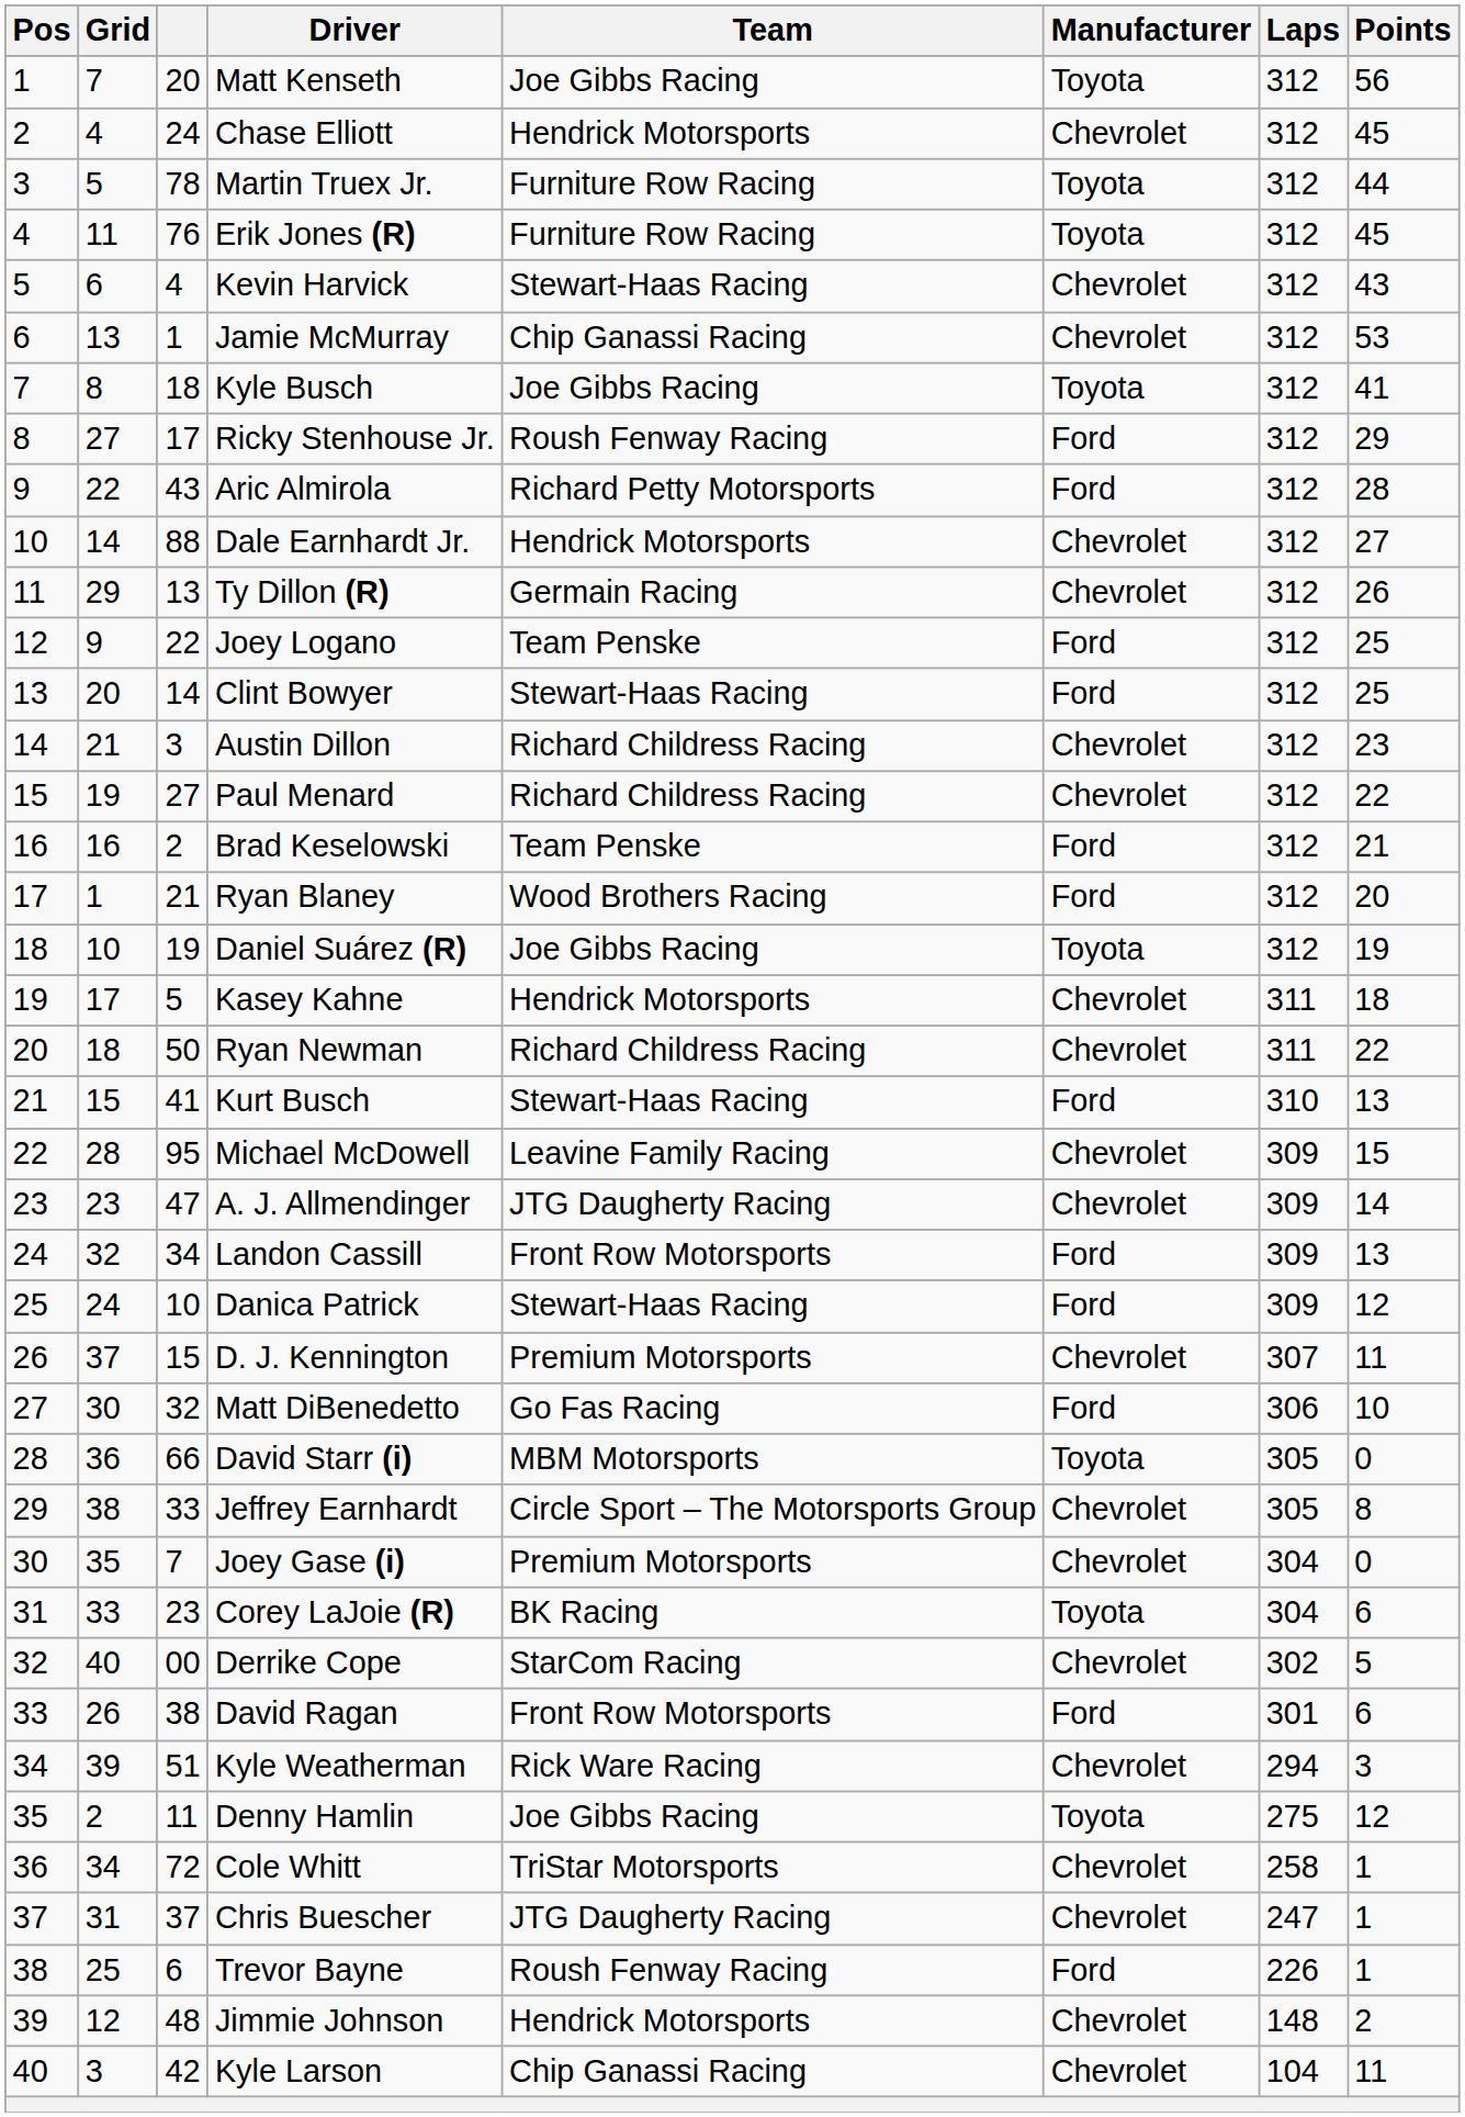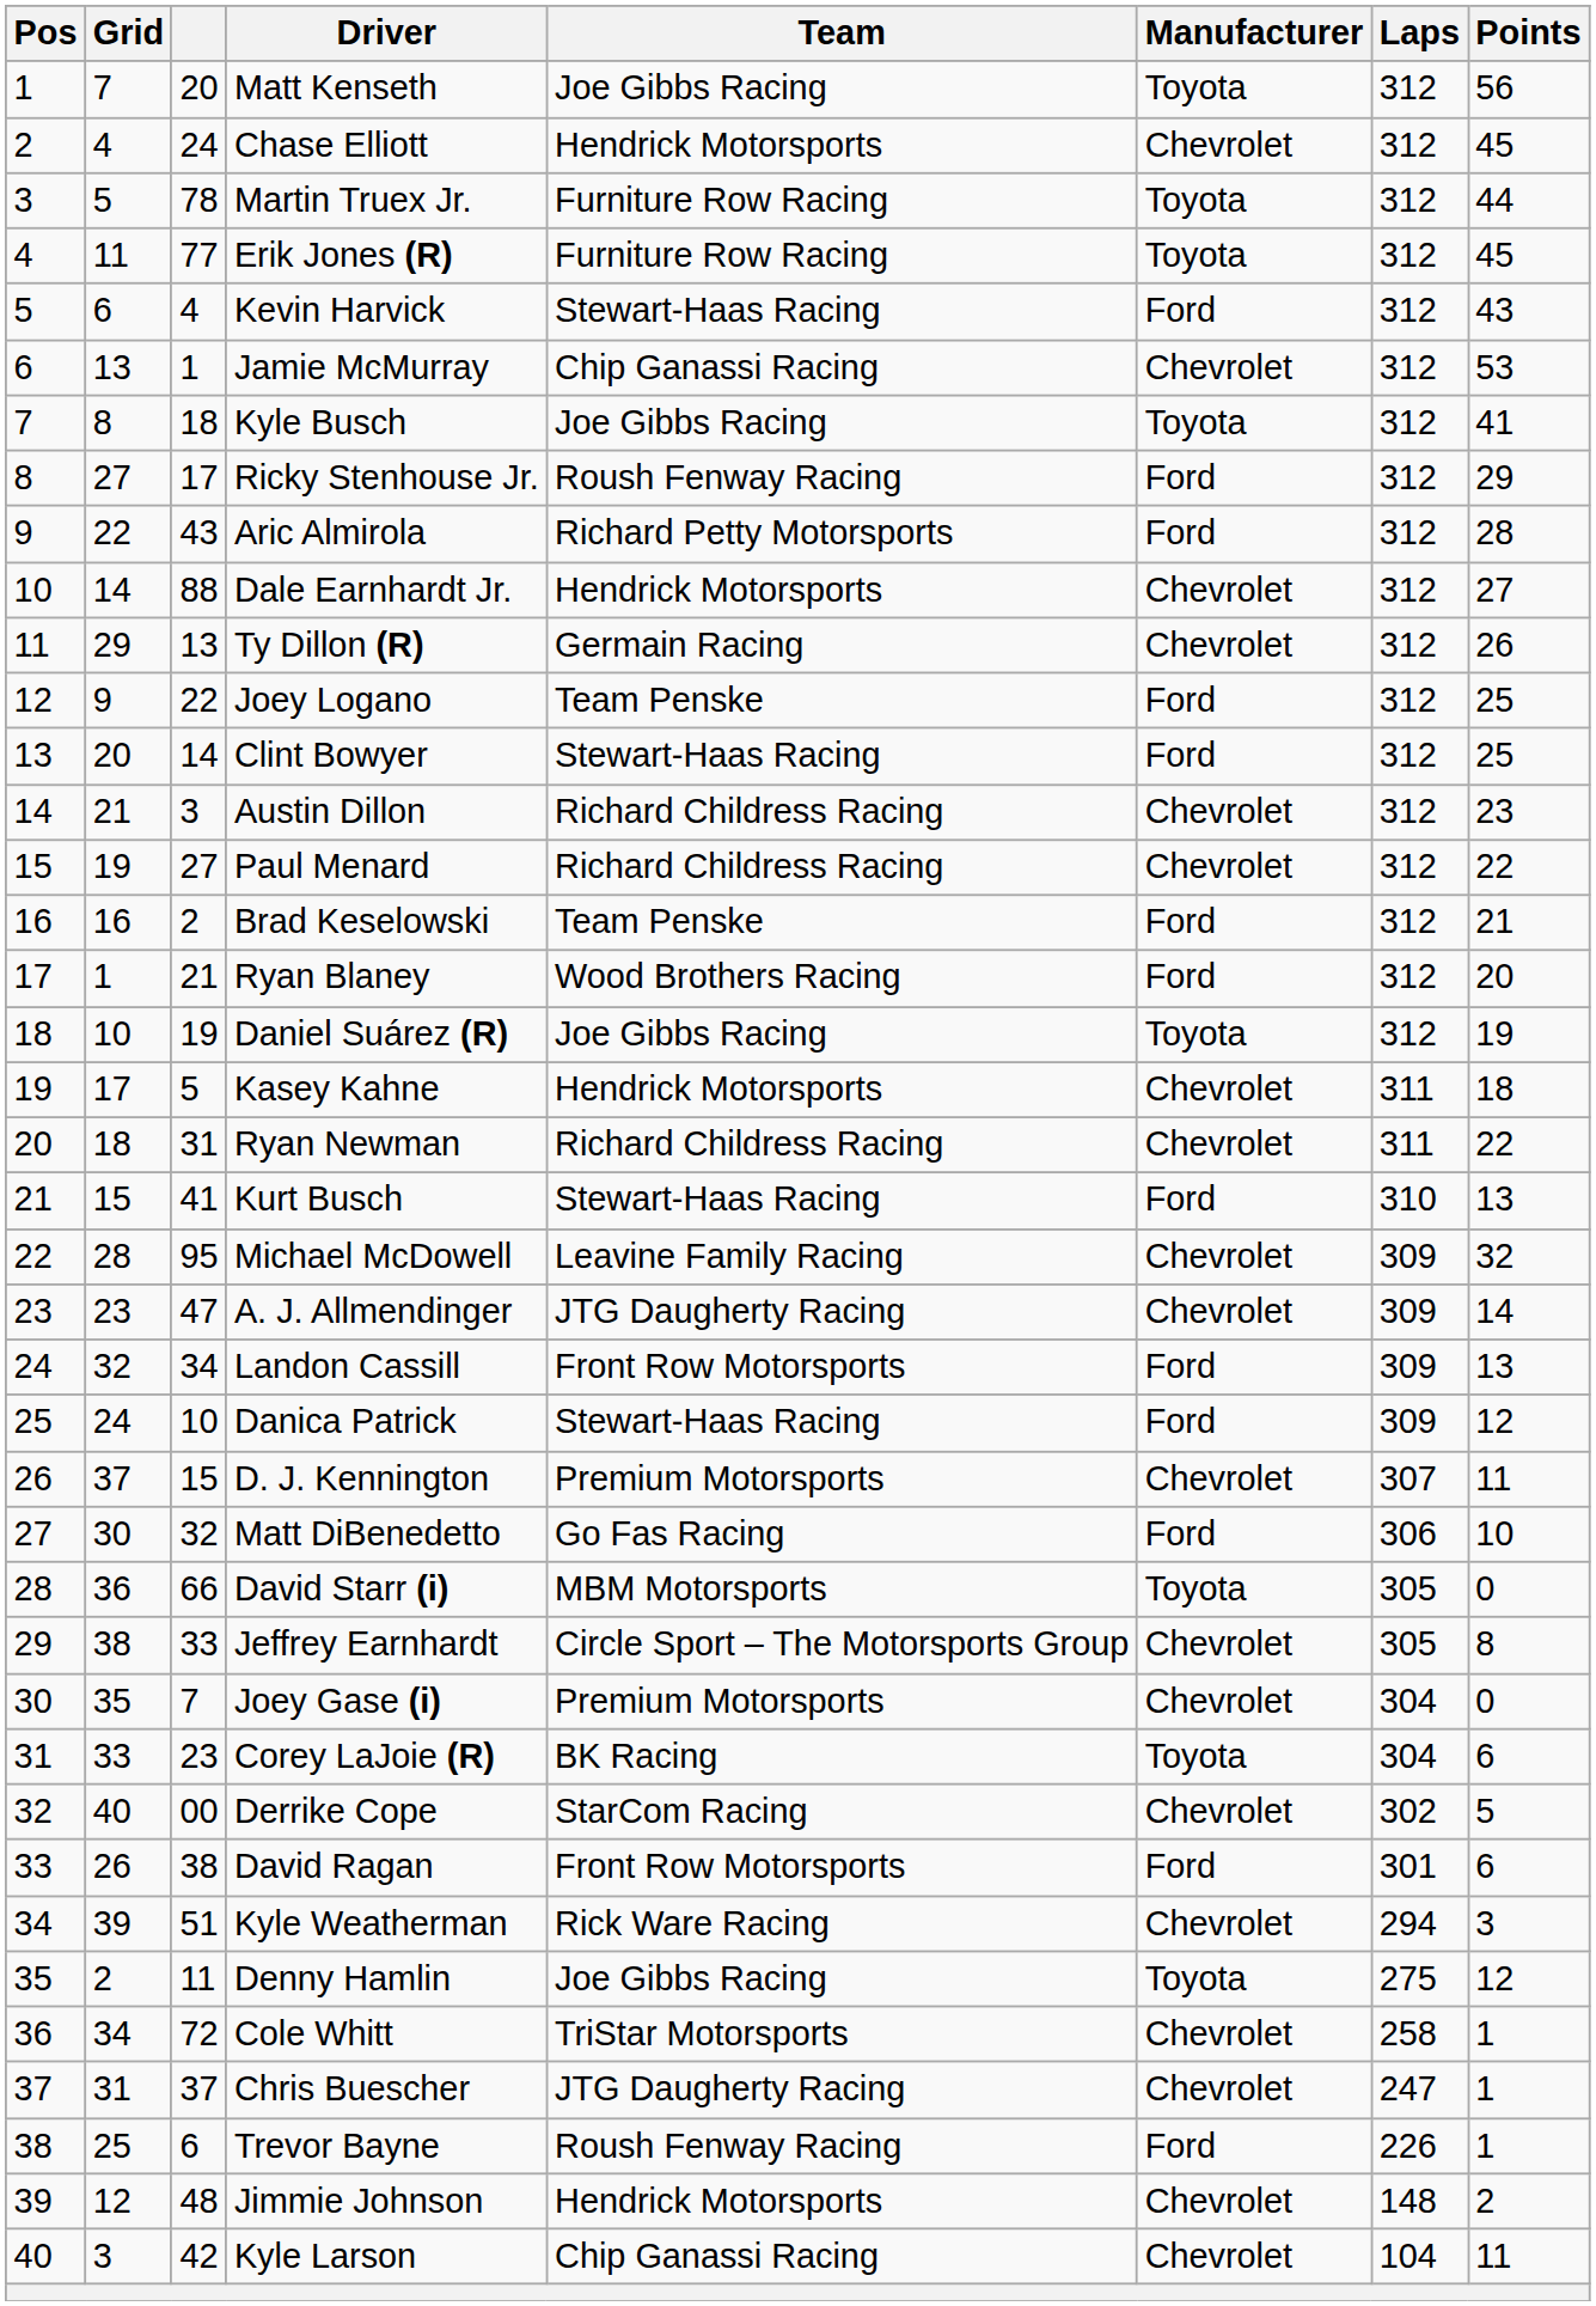 <table class="wikitable" style="font-size:98%">
 <tr>
 <th>Pos</th>
 <th>Grid</th>
 <th></th>
 <th>Driver</th>
 <th>Team</th>
 <th>Manufacturer</th>
 <th>Laps</th>
 <th>Points</th>
 </tr>
 <tr>
 <td>1</td>
 <td>7</td>
 <td>20</td>
 <td>Matt Kenseth</td>
 <td>Joe Gibbs Racing</td>
 <td>Toyota</td>
 <td>312</td>
 <td>56</td>
 </tr>
 <tr>
 <td>2</td>
 <td>4</td>
 <td>24</td>
 <td>Chase Elliott</td>
 <td>Hendrick Motorsports</td>
 <td>Chevrolet</td>
 <td>312</td>
 <td>45</td>
 </tr>
 <tr>
 <td>3</td>
 <td>5</td>
 <td>78</td>
 <td>Martin Truex Jr.</td>
 <td>Furniture Row Racing</td>
 <td>Toyota</td>
 <td>312</td>
 <td>44</td>
 </tr>
 <tr>
 <td>4</td>
 <td>11</td>
-<td>76</td>
+<td>77</td>
 <td>Erik Jones <strong>(R)</strong></td>
 <td>Furniture Row Racing</td>
 <td>Toyota</td>
 <td>312</td>
 <td>45</td>
 </tr>
 <tr>
 <td>5</td>
 <td>6</td>
 <td>4</td>
 <td>Kevin Harvick</td>
 <td>Stewart-Haas Racing</td>
-<td>Chevrolet</td>
+<td>Ford</td>
 <td>312</td>
 <td>43</td>
 </tr>
 <tr>
 <td>6</td>
 <td>13</td>
 <td>1</td>
 <td>Jamie McMurray</td>
 <td>Chip Ganassi Racing</td>
 <td>Chevrolet</td>
 <td>312</td>
 <td>53</td>
 </tr>
 <tr>
 <td>7</td>
 <td>8</td>
 <td>18</td>
 <td>Kyle Busch</td>
 <td>Joe Gibbs Racing</td>
 <td>Toyota</td>
 <td>312</td>
 <td>41</td>
 </tr>
 <tr>
 <td>8</td>
 <td>27</td>
 <td>17</td>
 <td>Ricky Stenhouse Jr.</td>
 <td>Roush Fenway Racing</td>
 <td>Ford</td>
 <td>312</td>
 <td>29</td>
 </tr>
 <tr>
 <td>9</td>
 <td>22</td>
 <td>43</td>
 <td>Aric Almirola</td>
 <td>Richard Petty Motorsports</td>
 <td>Ford</td>
 <td>312</td>
 <td>28</td>
 </tr>
 <tr>
 <td>10</td>
 <td>14</td>
 <td>88</td>
 <td>Dale Earnhardt Jr.</td>
 <td>Hendrick Motorsports</td>
 <td>Chevrolet</td>
 <td>312</td>
 <td>27</td>
 </tr>
 <tr>
 <td>11</td>
 <td>29</td>
 <td>13</td>
 <td>Ty Dillon <strong>(R)</strong></td>
 <td>Germain Racing</td>
 <td>Chevrolet</td>
 <td>312</td>
 <td>26</td>
 </tr>
 <tr>
 <td>12</td>
 <td>9</td>
 <td>22</td>
 <td>Joey Logano</td>
 <td>Team Penske</td>
 <td>Ford</td>
 <td>312</td>
 <td>25</td>
 </tr>
 <tr>
 <td>13</td>
 <td>20</td>
 <td>14</td>
 <td>Clint Bowyer</td>
 <td>Stewart-Haas Racing</td>
 <td>Ford</td>
 <td>312</td>
 <td>25</td>
 </tr>
 <tr>
 <td>14</td>
 <td>21</td>
 <td>3</td>
 <td>Austin Dillon</td>
 <td>Richard Childress Racing</td>
 <td>Chevrolet</td>
 <td>312</td>
 <td>23</td>
 </tr>
 <tr>
 <td>15</td>
 <td>19</td>
 <td>27</td>
 <td>Paul Menard</td>
 <td>Richard Childress Racing</td>
 <td>Chevrolet</td>
 <td>312</td>
 <td>22</td>
 </tr>
 <tr>
 <td>16</td>
 <td>16</td>
 <td>2</td>
 <td>Brad Keselowski</td>
 <td>Team Penske</td>
 <td>Ford</td>
 <td>312</td>
 <td>21</td>
 </tr>
 <tr>
 <td>17</td>
 <td>1</td>
 <td>21</td>
 <td>Ryan Blaney</td>
 <td>Wood Brothers Racing</td>
 <td>Ford</td>
 <td>312</td>
 <td>20</td>
 </tr>
 <tr>
 <td>18</td>
 <td>10</td>
 <td>19</td>
 <td>Daniel Suárez <strong>(R)</strong></td>
 <td>Joe Gibbs Racing</td>
 <td>Toyota</td>
 <td>312</td>
 <td>19</td>
 </tr>
 <tr>
 <td>19</td>
 <td>17</td>
 <td>5</td>
 <td>Kasey Kahne</td>
 <td>Hendrick Motorsports</td>
 <td>Chevrolet</td>
 <td>311</td>
 <td>18</td>
 </tr>
 <tr>
 <td>20</td>
 <td>18</td>
-<td>50</td>
+<td>31</td>
 <td>Ryan Newman</td>
 <td>Richard Childress Racing</td>
 <td>Chevrolet</td>
 <td>311</td>
 <td>22</td>
 </tr>
 <tr>
 <td>21</td>
 <td>15</td>
 <td>41</td>
 <td>Kurt Busch</td>
 <td>Stewart-Haas Racing</td>
 <td>Ford</td>
 <td>310</td>
 <td>13</td>
 </tr>
 <tr>
 <td>22</td>
 <td>28</td>
 <td>95</td>
 <td>Michael McDowell</td>
 <td>Leavine Family Racing</td>
 <td>Chevrolet</td>
 <td>309</td>
-<td>15</td>
+<td>32</td>
 </tr>
 <tr>
 <td>23</td>
 <td>23</td>
 <td>47</td>
 <td>A. J. Allmendinger</td>
 <td>JTG Daugherty Racing</td>
 <td>Chevrolet</td>
 <td>309</td>
 <td>14</td>
 </tr>
 <tr>
 <td>24</td>
 <td>32</td>
 <td>34</td>
 <td>Landon Cassill</td>
 <td>Front Row Motorsports</td>
 <td>Ford</td>
 <td>309</td>
 <td>13</td>
 </tr>
 <tr>
 <td>25</td>
 <td>24</td>
 <td>10</td>
 <td>Danica Patrick</td>
 <td>Stewart-Haas Racing</td>
 <td>Ford</td>
 <td>309</td>
 <td>12</td>
 </tr>
 <tr>
 <td>26</td>
 <td>37</td>
 <td>15</td>
 <td>D. J. Kennington</td>
 <td>Premium Motorsports</td>
 <td>Chevrolet</td>
 <td>307</td>
 <td>11</td>
 </tr>
 <tr>
 <td>27</td>
 <td>30</td>
 <td>32</td>
 <td>Matt DiBenedetto</td>
 <td>Go Fas Racing</td>
 <td>Ford</td>
 <td>306</td>
 <td>10</td>
 </tr>
 <tr>
 <td>28</td>
 <td>36</td>
 <td>66</td>
 <td>David Starr <strong>(i)</strong></td>
 <td>MBM Motorsports</td>
 <td>Toyota</td>
 <td>305</td>
 <td>0</td>
 </tr>
 <tr>
 <td>29</td>
 <td>38</td>
 <td>33</td>
 <td>Jeffrey Earnhardt</td>
 <td>Circle Sport – The Motorsports Group</td>
 <td>Chevrolet</td>
 <td>305</td>
 <td>8</td>
 </tr>
 <tr>
 <td>30</td>
 <td>35</td>
 <td>7</td>
 <td>Joey Gase <strong>(i)</strong></td>
 <td>Premium Motorsports</td>
 <td>Chevrolet</td>
 <td>304</td>
 <td>0</td>
 </tr>
 <tr>
 <td>31</td>
 <td>33</td>
 <td>23</td>
 <td>Corey LaJoie <strong>(R)</strong></td>
 <td>BK Racing</td>
 <td>Toyota</td>
 <td>304</td>
 <td>6</td>
 </tr>
 <tr>
 <td>32</td>
 <td>40</td>
 <td>00</td>
 <td>Derrike Cope</td>
 <td>StarCom Racing</td>
 <td>Chevrolet</td>
 <td>302</td>
 <td>5</td>
 </tr>
 <tr>
 <td>33</td>
 <td>26</td>
 <td>38</td>
 <td>David Ragan</td>
 <td>Front Row Motorsports</td>
 <td>Ford</td>
 <td>301</td>
 <td>6</td>
 </tr>
 <tr>
 <td>34</td>
 <td>39</td>
 <td>51</td>
 <td>Kyle Weatherman</td>
 <td>Rick Ware Racing</td>
 <td>Chevrolet</td>
 <td>294</td>
 <td>3</td>
 </tr>
 <tr>
 <td>35</td>
 <td>2</td>
 <td>11</td>
 <td>Denny Hamlin</td>
 <td>Joe Gibbs Racing</td>
 <td>Toyota</td>
 <td>275</td>
 <td>12</td>
 </tr>
 <tr>
 <td>36</td>
 <td>34</td>
 <td>72</td>
 <td>Cole Whitt</td>
 <td>TriStar Motorsports</td>
 <td>Chevrolet</td>
 <td>258</td>
 <td>1</td>
 </tr>
 <tr>
 <td>37</td>
 <td>31</td>
 <td>37</td>
 <td>Chris Buescher</td>
 <td>JTG Daugherty Racing</td>
 <td>Chevrolet</td>
 <td>247</td>
 <td>1</td>
 </tr>
 <tr>
 <td>38</td>
 <td>25</td>
 <td>6</td>
 <td>Trevor Bayne</td>
 <td>Roush Fenway Racing</td>
 <td>Ford</td>
 <td>226</td>
 <td>1</td>
 </tr>
 <tr>
 <td>39</td>
 <td>12</td>
 <td>48</td>
 <td>Jimmie Johnson</td>
 <td>Hendrick Motorsports</td>
 <td>Chevrolet</td>
 <td>148</td>
 <td>2</td>
 </tr>
 <tr>
 <td>40</td>
 <td>3</td>
 <td>42</td>
 <td>Kyle Larson</td>
 <td>Chip Ganassi Racing</td>
 <td>Chevrolet</td>
 <td>104</td>
 <td>11</td>
 </tr>
 <tr>
 <th colspan="8"></th>
 </tr>
 </table>
